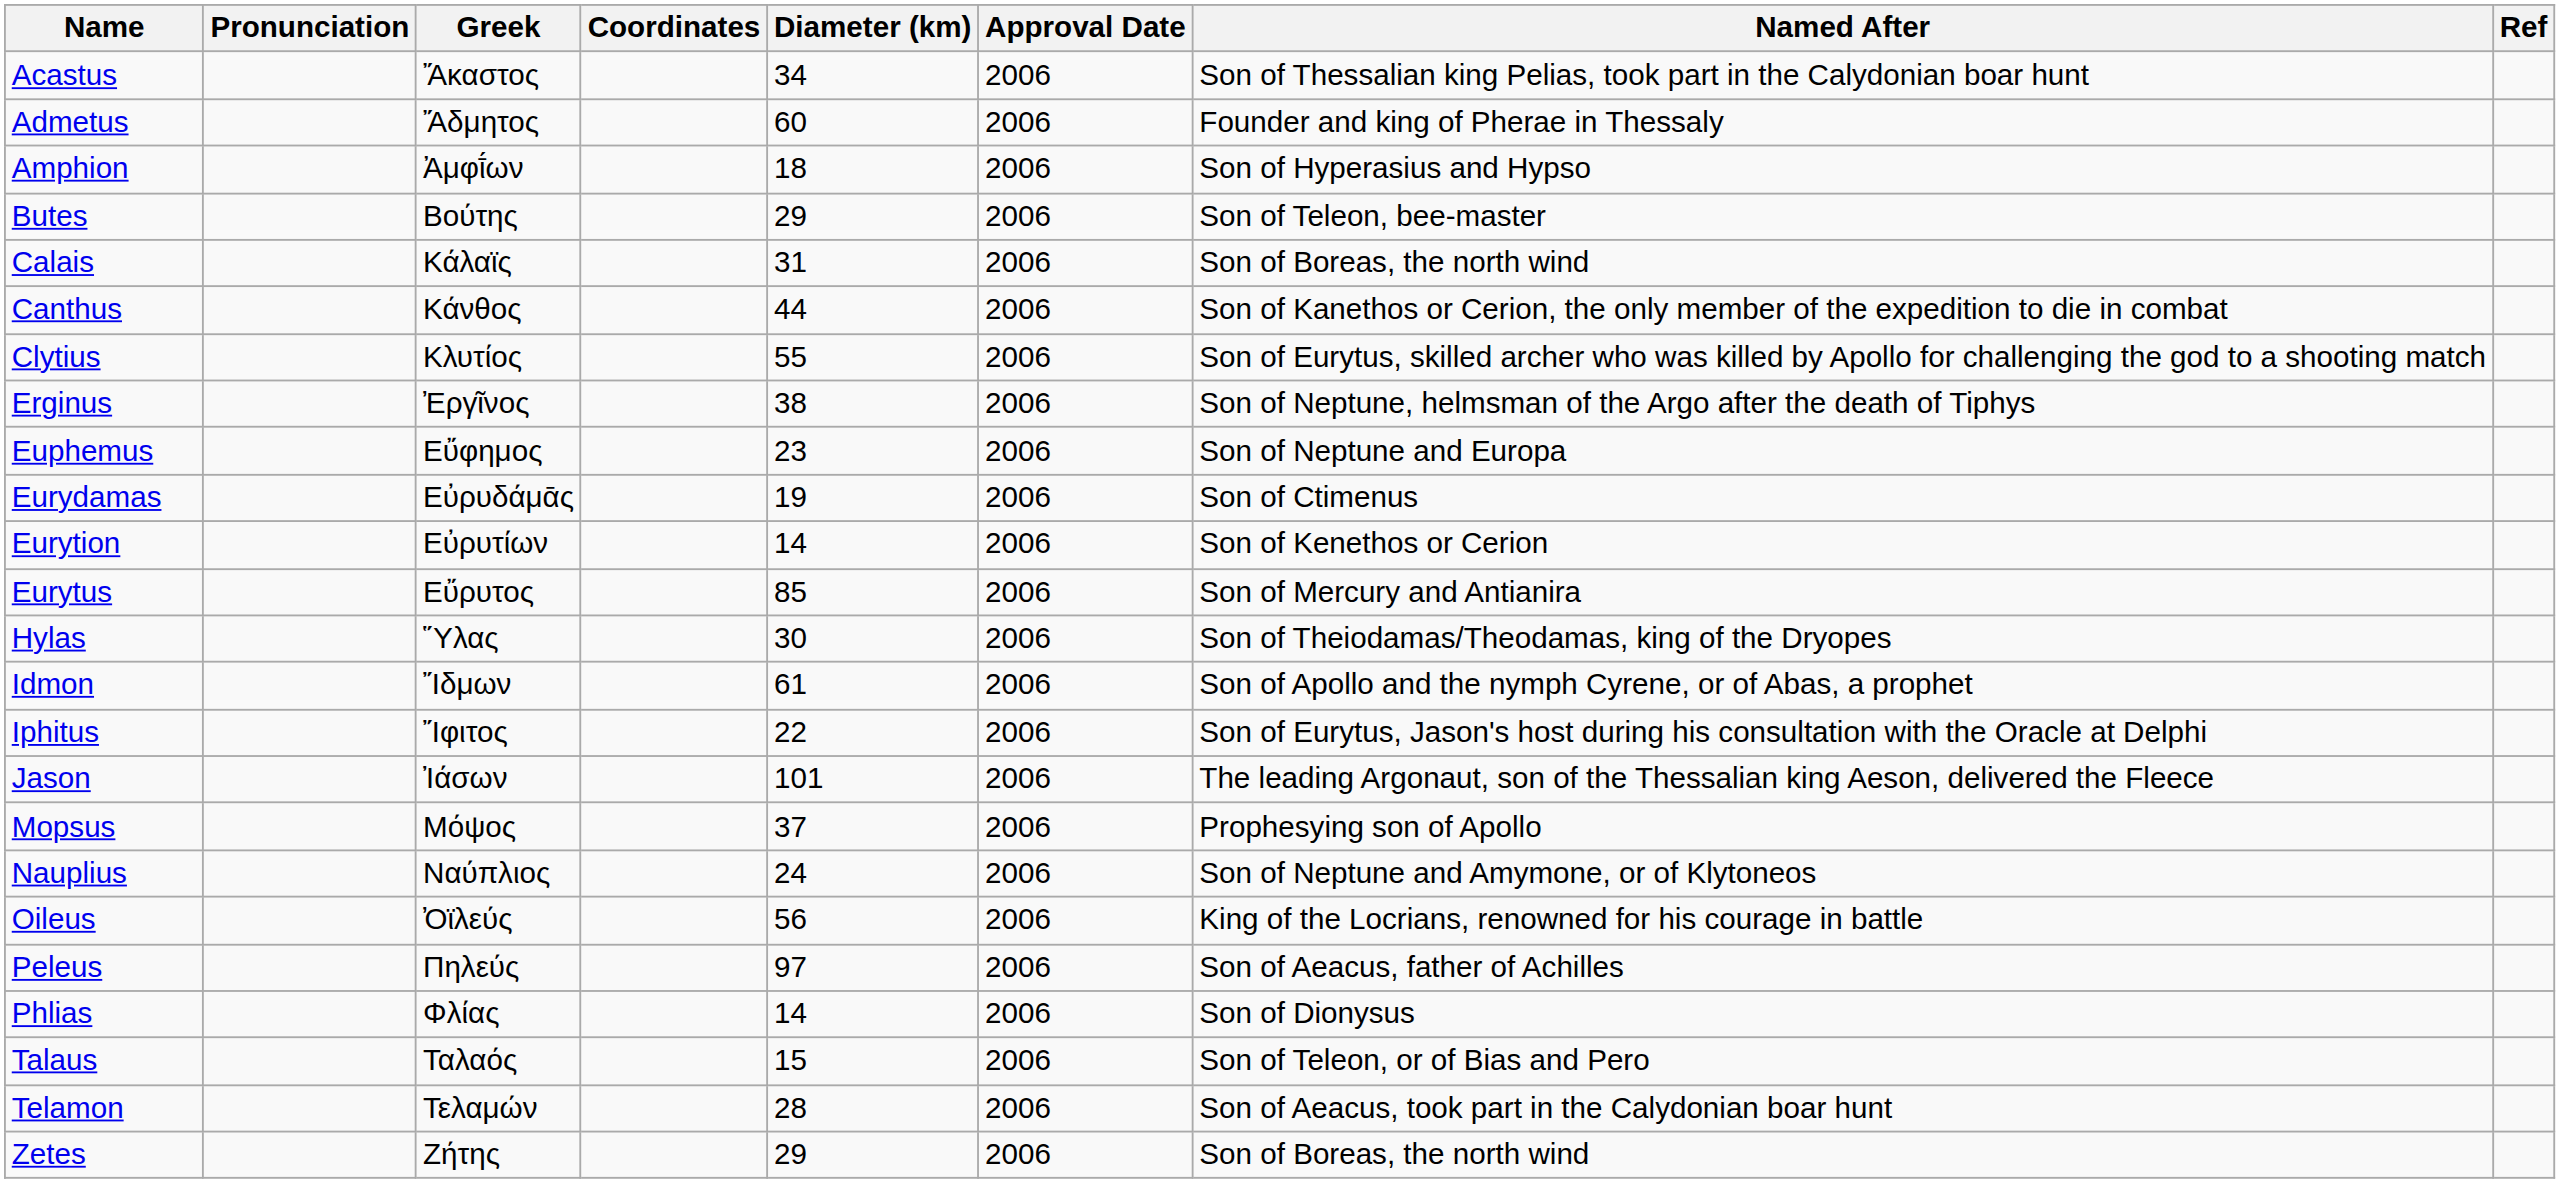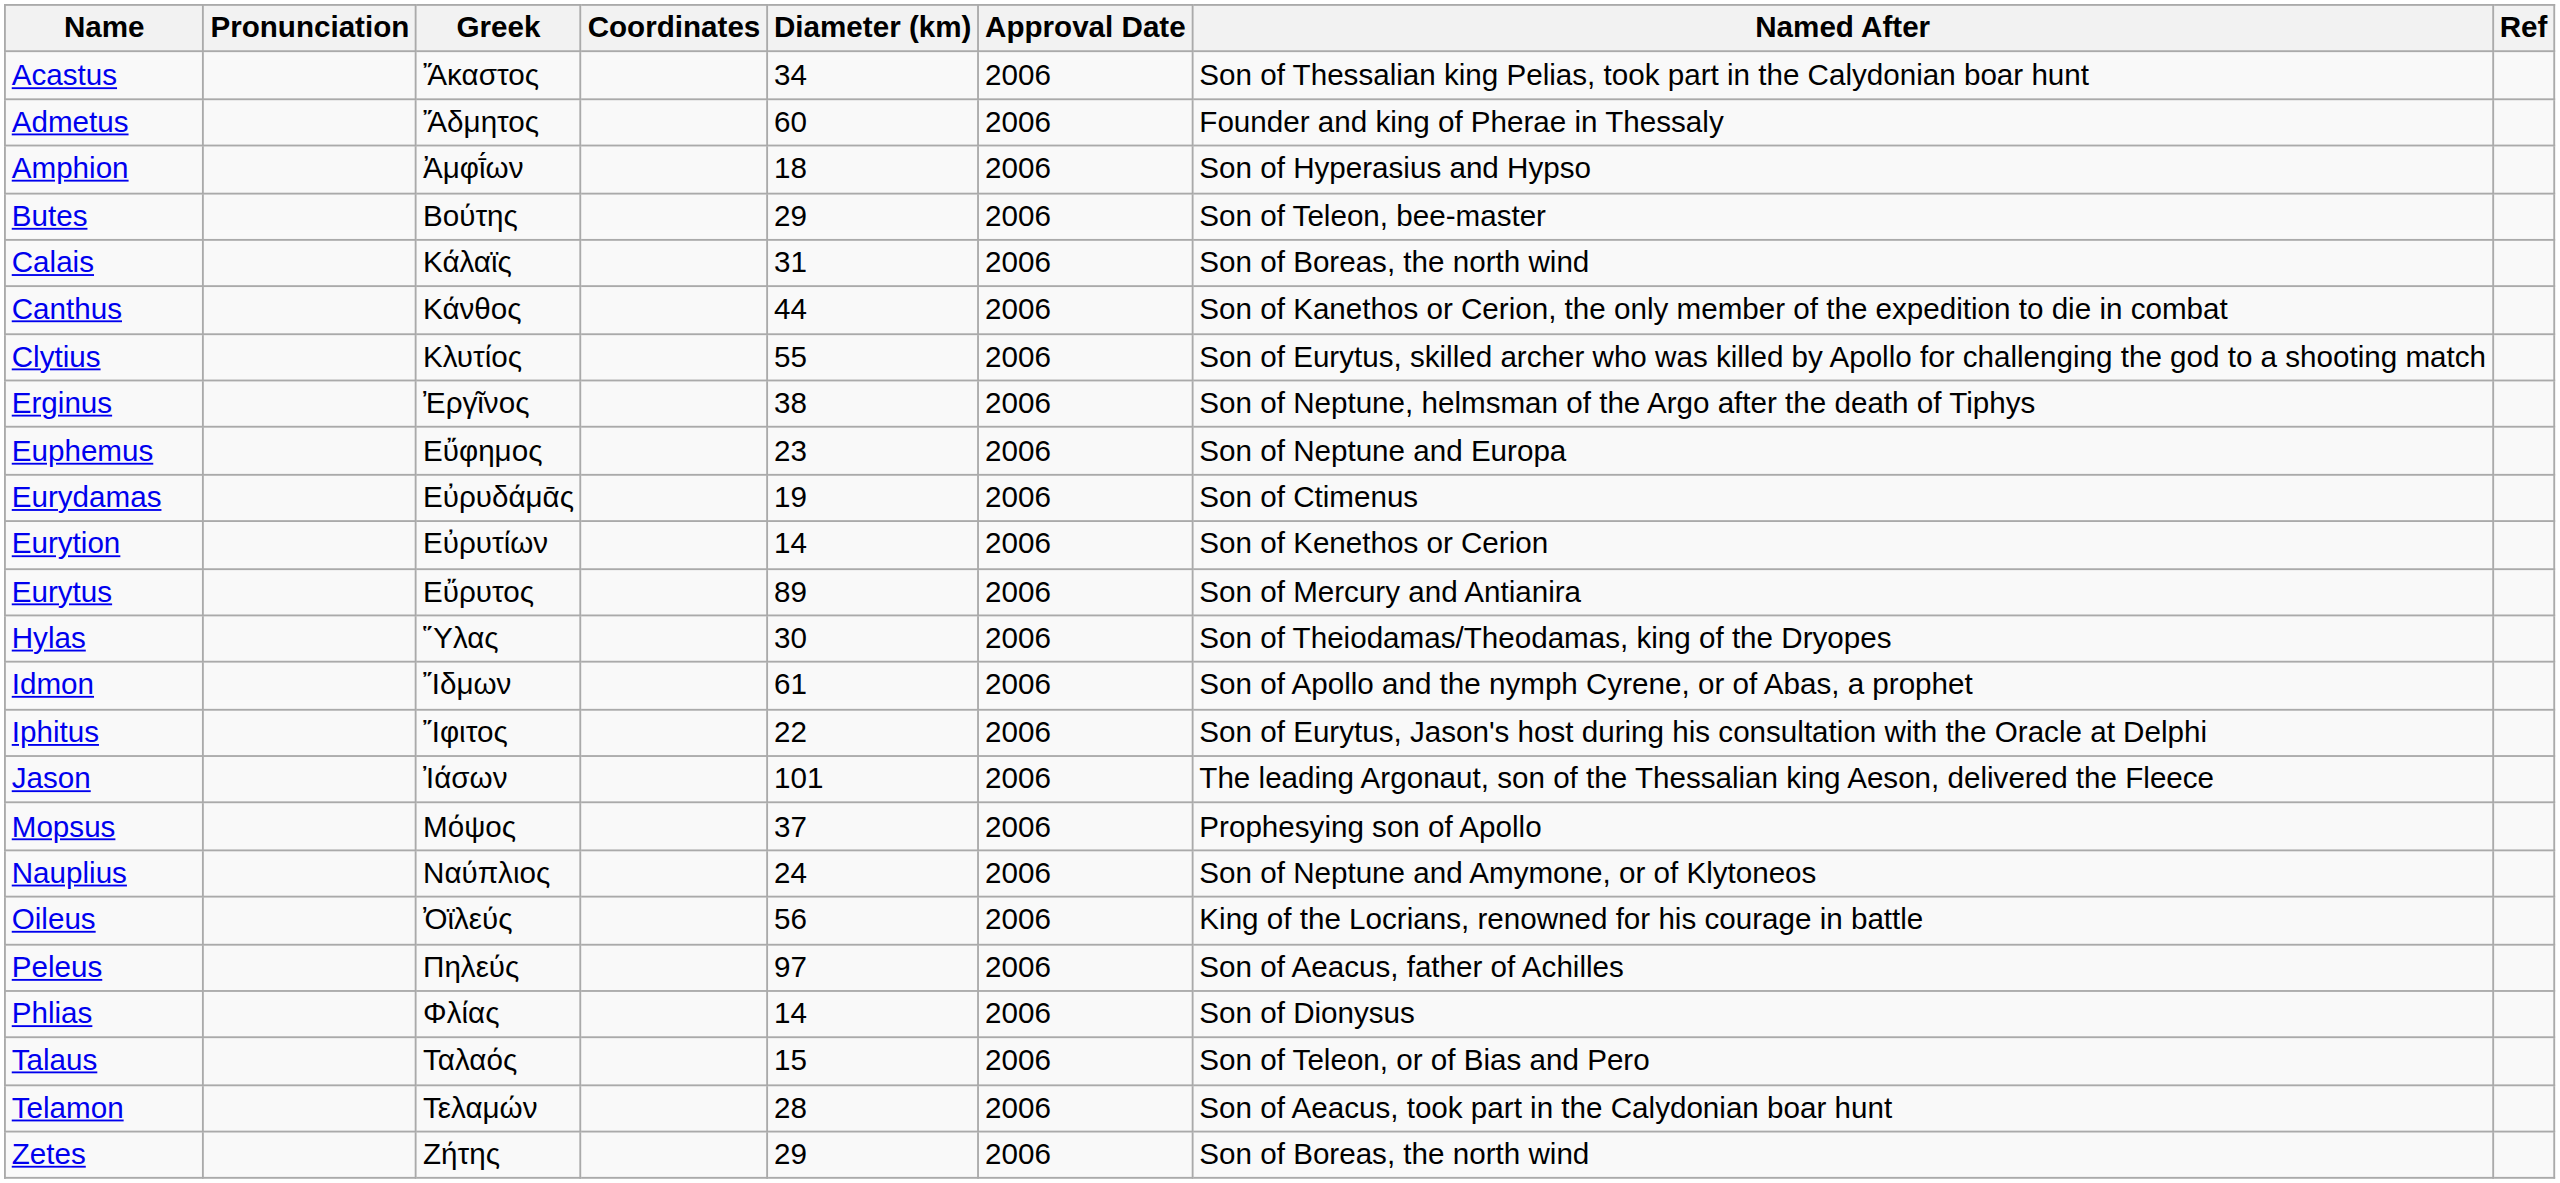 <table class="wikitable mw-collapsible">
 <tr>
 <th width=100>Name</th>
 <th>Pronunciation</th>
 <th>Greek</th>
 <th>Coordinates</th>
 <th>Diameter (km)</th>
 <th>Approval Date</th>
 <th>Named After</th>
 <th>Ref</th>
 </tr>
 <tr>
 <td><a href='#'>Acastus</a></td>
 <td></td>
 <td>Ἄκαστος</td>
 <td></td>
 <td>34</td>
 <td>2006</td>
 <td>Son of Thessalian king Pelias, took part in the Calydonian boar hunt</td>
 <td></td>
 </tr>
 <tr>
 <td><a href='#'>Admetus</a></td>
 <td></td>
 <td>Ἄδμητος</td>
 <td></td>
 <td>60</td>
 <td>2006</td>
 <td>Founder and king of Pherae in Thessaly</td>
 <td></td>
 </tr>
 <tr>
 <td><a href='#'>Amphion</a></td>
 <td></td>
 <td>Ἀμφῑ́ων</td>
 <td></td>
 <td>18</td>
 <td>2006</td>
 <td>Son of Hyperasius and Hypso</td>
 <td></td>
 </tr>
 <tr>
 <td><a href='#'>Butes</a></td>
 <td></td>
 <td>Βούτης</td>
 <td></td>
 <td>29</td>
 <td>2006</td>
 <td>Son of Teleon, bee-master</td>
 <td></td>
 </tr>
 <tr>
 <td><a href='#'>Calais</a></td>
 <td></td>
 <td>Κάλαϊς</td>
 <td></td>
 <td>31</td>
 <td>2006</td>
 <td>Son of Boreas, the north wind</td>
 <td></td>
 </tr>
 <tr>
 <td><a href='#'>Canthus</a></td>
 <td></td>
 <td>Κάνθος</td>
 <td></td>
 <td>44</td>
 <td>2006</td>
 <td>Son of Kanethos or Cerion, the only member of the expedition to die in combat</td>
 <td></td>
 </tr>
 <tr>
 <td><a href='#'>Clytius</a></td>
 <td></td>
 <td>Κλυτίος</td>
 <td></td>
 <td>55</td>
 <td>2006</td>
 <td>Son of Eurytus, skilled archer who was killed by Apollo for challenging the god to a shooting match</td>
 <td></td>
 </tr>
 <tr>
 <td><a href='#'>Erginus</a></td>
 <td></td>
 <td>Ἐργῖνος</td>
 <td></td>
 <td>38</td>
 <td>2006</td>
 <td>Son of Neptune, helmsman of the Argo after the death of Tiphys</td>
 <td></td>
 </tr>
 <tr>
 <td><a href='#'>Euphemus</a></td>
 <td></td>
 <td>Εὔφημος</td>
 <td></td>
 <td>23</td>
 <td>2006</td>
 <td>Son of Neptune and Europa</td>
 <td></td>
 </tr>
 <tr>
 <td><a href='#'>Eurydamas</a></td>
 <td></td>
 <td>Εὐρυδάμᾱς</td>
 <td></td>
 <td>19</td>
 <td>2006</td>
 <td>Son of Ctimenus</td>
 <td></td>
 </tr>
 <tr>
 <td><a href='#'>Eurytion</a></td>
 <td></td>
 <td>Εὐρυτίων</td>
 <td></td>
 <td>14</td>
 <td>2006</td>
 <td>Son of Kenethos or Cerion</td>
 <td></td>
 </tr>
 <tr>
 <td><a href='#'>Eurytus</a></td>
 <td></td>
 <td>Εὔρυτος</td>
 <td></td>
-<td>85</td>
+<td>89</td>
 <td>2006</td>
 <td>Son of Mercury and Antianira</td>
 <td></td>
 </tr>
 <tr>
 <td><a href='#'>Hylas</a></td>
 <td></td>
 <td>Ὕλας</td>
 <td></td>
 <td>30</td>
 <td>2006</td>
 <td>Son of Theiodamas/Theodamas, king of the Dryopes</td>
 <td></td>
 </tr>
 <tr>
 <td><a href='#'>Idmon</a></td>
 <td></td>
 <td>Ἴδμων</td>
 <td></td>
 <td>61</td>
 <td>2006</td>
 <td>Son of Apollo and the nymph Cyrene, or of Abas, a prophet</td>
 <td></td>
 </tr>
 <tr>
 <td><a href='#'>Iphitus</a></td>
 <td></td>
 <td>Ἴφιτος</td>
 <td></td>
 <td>22</td>
 <td>2006</td>
 <td>Son of Eurytus, Jason's host during his consultation with the Oracle at Delphi</td>
 <td></td>
 </tr>
 <tr>
 <td><a href='#'>Jason</a></td>
 <td></td>
 <td>Ἰάσων</td>
 <td></td>
 <td>101</td>
 <td>2006</td>
 <td>The leading Argonaut, son of the Thessalian king Aeson, delivered the Fleece</td>
 <td></td>
 </tr>
 <tr>
 <td><a href='#'>Mopsus</a></td>
 <td></td>
 <td>Μόψος</td>
 <td></td>
 <td>37</td>
 <td>2006</td>
 <td>Prophesying son of Apollo</td>
 <td></td>
 </tr>
 <tr>
 <td><a href='#'>Nauplius</a></td>
 <td></td>
 <td>Ναύπλιος</td>
 <td></td>
 <td>24</td>
 <td>2006</td>
 <td>Son of Neptune and Amymone, or of Klytoneos</td>
 <td></td>
 </tr>
 <tr>
 <td><a href='#'>Oileus</a></td>
 <td></td>
 <td>Ὀϊλεύς</td>
 <td></td>
 <td>56</td>
 <td>2006</td>
 <td>King of the Locrians, renowned for his courage in battle</td>
 <td></td>
 </tr>
 <tr>
 <td><a href='#'>Peleus</a></td>
 <td></td>
 <td>Πηλεύς</td>
 <td></td>
 <td>97</td>
 <td>2006</td>
 <td>Son of Aeacus, father of Achilles</td>
 <td></td>
 </tr>
 <tr>
 <td><a href='#'>Phlias</a></td>
 <td></td>
 <td>Φλίας</td>
 <td></td>
 <td>14</td>
 <td>2006</td>
 <td>Son of Dionysus</td>
 <td></td>
 </tr>
 <tr>
 <td><a href='#'>Talaus</a></td>
 <td></td>
 <td>Ταλαός</td>
 <td></td>
 <td>15</td>
 <td>2006</td>
 <td>Son of Teleon, or of Bias and Pero</td>
 <td></td>
 </tr>
 <tr>
 <td><a href='#'>Telamon</a></td>
 <td></td>
 <td>Τελαμών</td>
 <td></td>
 <td>28</td>
 <td>2006</td>
 <td>Son of Aeacus, took part in the Calydonian boar hunt</td>
 <td></td>
 </tr>
 <tr>
 <td><a href='#'>Zetes</a></td>
 <td></td>
 <td>Ζήτης</td>
 <td></td>
 <td>29</td>
 <td>2006</td>
 <td>Son of Boreas, the north wind</td>
 <td></td>
 </tr>
 </table>
